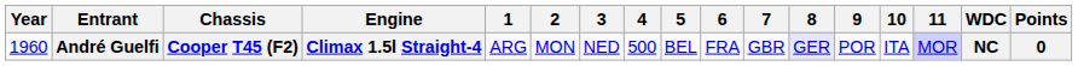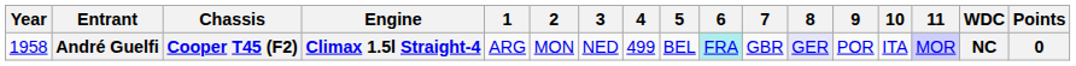 <table class="wikitable" style="text-align:center; font-size:90%">
 <tr>
 <th>Year</th>
 <th>Entrant</th>
 <th>Chassis</th>
 <th>Engine</th>
 <th>1</th>
 <th>2</th>
 <th>3</th>
 <th>4</th>
 <th>5</th>
 <th>6</th>
 <th>7</th>
 <th>8</th>
 <th>9</th>
 <th>10</th>
 <th>11</th>
 <th>WDC</th>
 <th>Points</th>
 </tr>
 <tr>
-<td><a href='#'>1960</a></td>
+<td><a href='#'>1958</a></td>
 <th>André Guelfi</th>
 <th><a href='#'>Cooper</a> <a href='#'>T45</a> (F2)</th>
 <th><a href='#'>Climax</a> 1.5l <a href='#'>Straight-4</a></th>
 <td><a href='#'>ARG</a></td>
 <td><a href='#'>MON</a></td>
 <td><a href='#'>NED</a></td>
-<td><a href='#'>500</a></td>
+<td><a href='#'>499</a></td>
 <td><a href='#'>BEL</a></td>
-<td><a href='#'>FRA</a></td>
+<td style="background: paleturquoise;"><a href='#'>FRA</a></td>
 <td><a href='#'>GBR</a></td>
 <td style="background: lavender;"><a href='#'>GER</a></td>
 <td><a href='#'>POR</a></td>
 <td><a href='#'>ITA</a></td>
 <td style="background:#CFCFFF;"><a href='#'>MOR</a><br></td>
 <th>NC</th>
 <th>0</th>
 </tr>
 </table>
